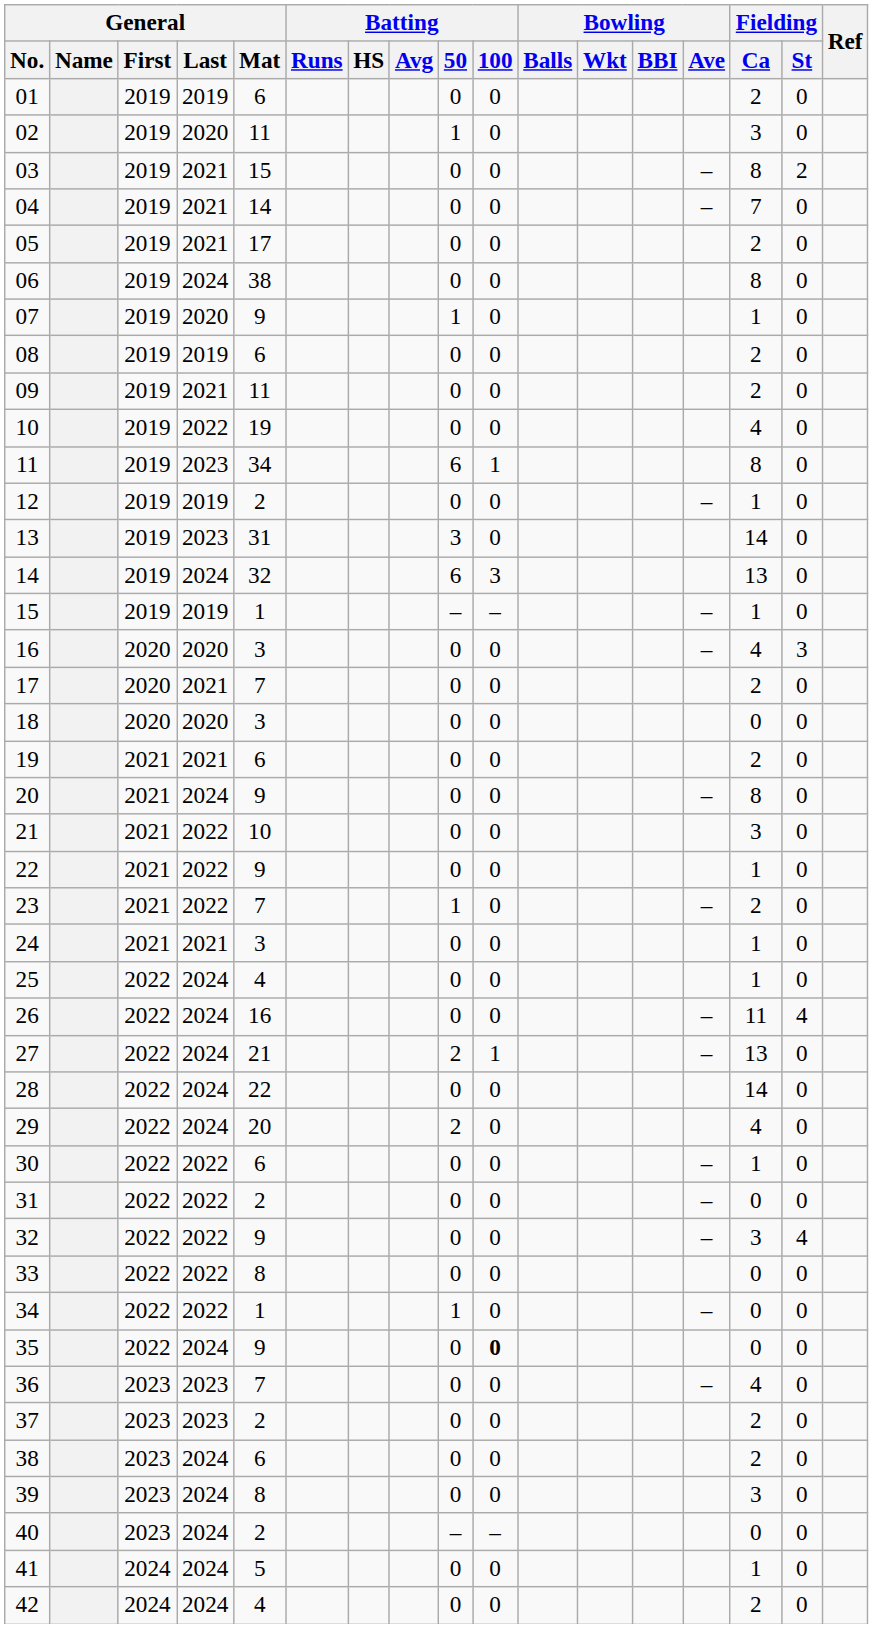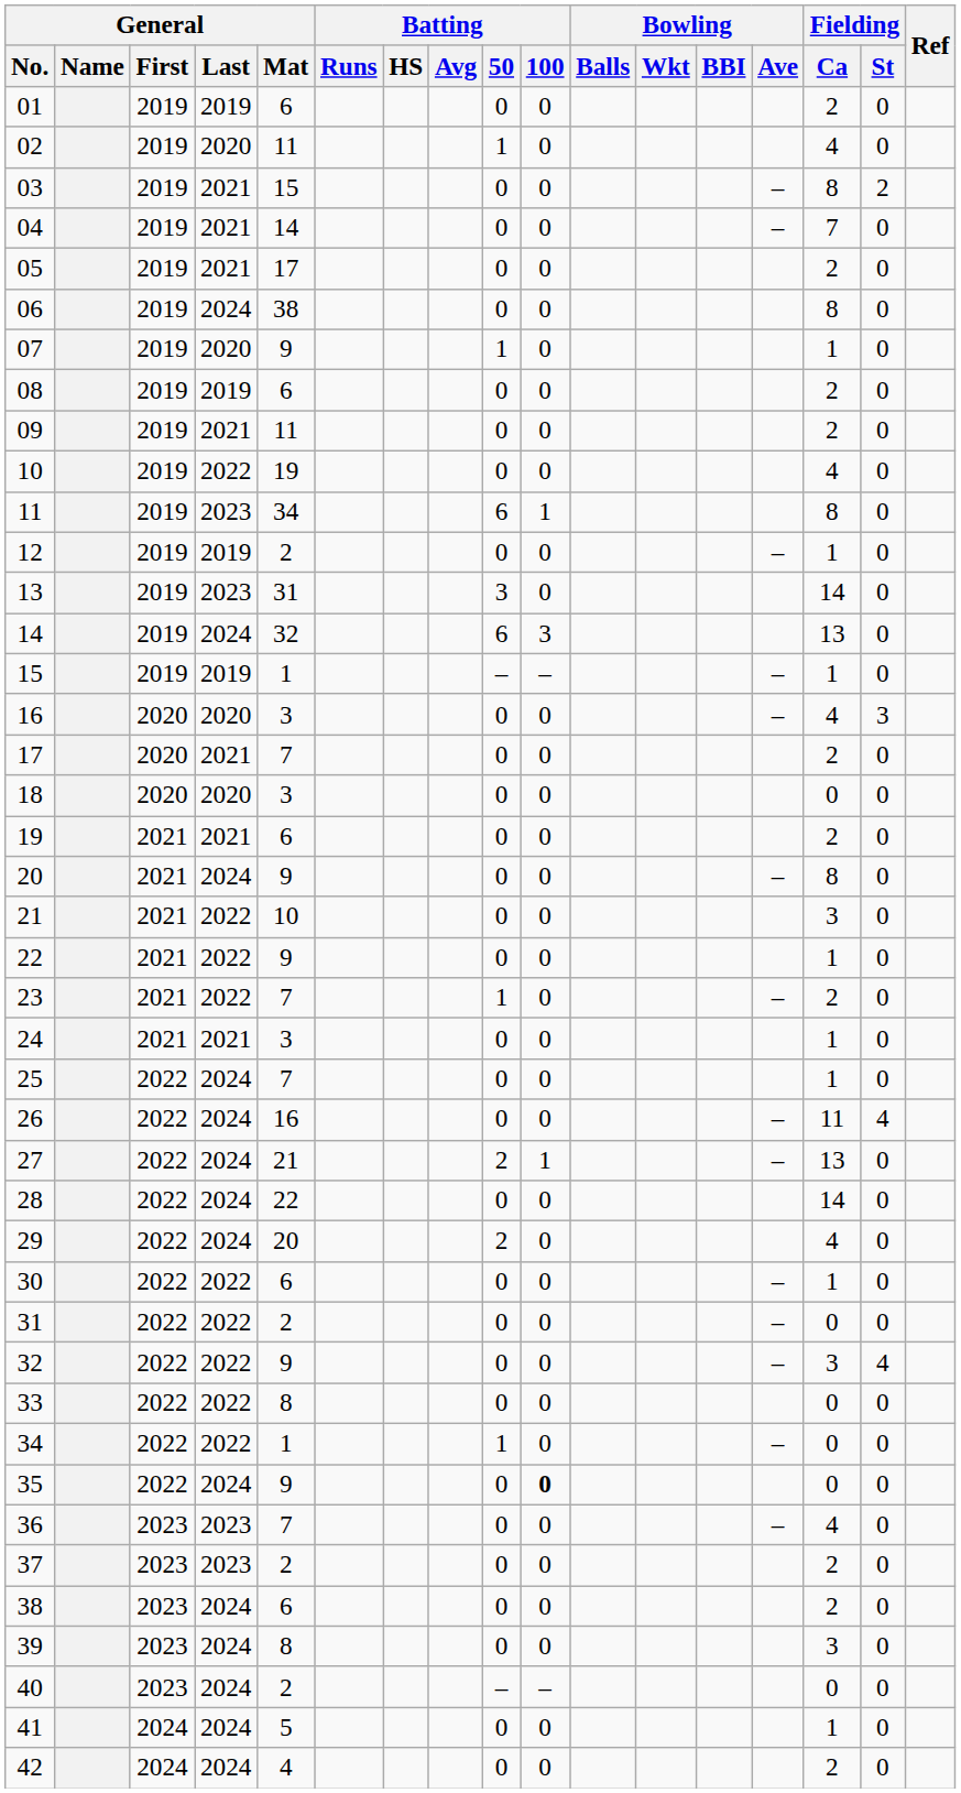 <table class="wikitable plainrowheaders sortable">
 <tr align="center">
 <th scope="col" colspan=5 class="unsortable">General</th>
 <th scope="col" colspan=5 class="unsortable"><a href='#'>Batting</a></th>
 <th scope="col" colspan=4 class="unsortable"><a href='#'>Bowling</a></th>
 <th scope="col" colspan=2 class="unsortable"><a href='#'>Fielding</a></th>
 <th scope="col" rowspan=2 class="unsortable">Ref</th>
 </tr>
 <tr align="center">
 <th scope="col">No.</th>
 <th scope="col">Name</th>
 <th scope="col">First</th>
 <th scope="col">Last</th>
 <th scope="col">Mat</th>
 <th scope="col"><a href='#'>Runs</a></th>
 <th scope="col">HS</th>
 <th scope="col"><a href='#'>Avg</a></th>
 <th scope="col"><a href='#'>50</a></th>
 <th scope="col"><a href='#'>100</a></th>
 <th scope="col"><a href='#'>Balls</a></th>
 <th scope="col"><a href='#'>Wkt</a></th>
 <th scope="col"><a href='#'>BBI</a></th>
 <th scope="col"><a href='#'>Ave</a></th>
 <th scope="col"><a href='#'>Ca</a></th>
 <th scope="col"><a href='#'>St</a></th>
 </tr>
 <tr align="center">
 <td><span>0</span>1</td>
 <th scope="row" align="left"></th>
 <td>2019</td>
 <td>2019</td>
 <td>6</td>
 <td></td>
 <td></td>
 <td></td>
 <td>0</td>
 <td>0</td>
 <td></td>
 <td></td>
 <td></td>
 <td></td>
 <td>2</td>
 <td>0</td>
 <td></td>
 </tr>
 <tr align="center">
 <td><span>0</span>2</td>
 <th scope="row" align="left"></th>
 <td>2019</td>
 <td>2020</td>
 <td>11</td>
 <td></td>
 <td></td>
 <td></td>
 <td>1</td>
 <td>0</td>
 <td></td>
 <td></td>
 <td></td>
 <td></td>
-<td>3</td>
+<td>4</td>
 <td>0</td>
 <td></td>
 </tr>
 <tr align="center">
 <td><span>0</span>3</td>
 <th scope="row" align="left"></th>
 <td>2019</td>
 <td>2021</td>
 <td>15</td>
 <td></td>
 <td></td>
 <td></td>
 <td>0</td>
 <td>0</td>
 <td></td>
 <td></td>
 <td></td>
 <td>–</td>
 <td>8</td>
 <td>2</td>
 <td></td>
 </tr>
 <tr align="center">
 <td><span>0</span>4</td>
 <th scope="row" align="left"></th>
 <td>2019</td>
 <td>2021</td>
 <td>14</td>
 <td></td>
 <td></td>
 <td></td>
 <td>0</td>
 <td>0</td>
 <td></td>
 <td></td>
 <td></td>
 <td>–</td>
 <td>7</td>
 <td>0</td>
 <td></td>
 </tr>
 <tr align="center">
 <td><span>0</span>5</td>
 <th scope="row" align="left"></th>
 <td>2019</td>
 <td>2021</td>
 <td>17</td>
 <td></td>
 <td></td>
 <td></td>
 <td>0</td>
 <td>0</td>
 <td></td>
 <td></td>
 <td></td>
 <td></td>
 <td>2</td>
 <td>0</td>
 <td></td>
 </tr>
 <tr align="center">
 <td><span>0</span>6</td>
 <th scope="row" align="left"></th>
 <td>2019</td>
 <td>2024</td>
 <td>38</td>
 <td></td>
 <td></td>
 <td></td>
 <td>0</td>
 <td>0</td>
 <td></td>
 <td></td>
 <td></td>
 <td></td>
 <td>8</td>
 <td>0</td>
 <td></td>
 </tr>
 <tr align="center">
 <td><span>0</span>7</td>
 <th scope="row" align="left"></th>
 <td>2019</td>
 <td>2020</td>
 <td>9</td>
 <td></td>
 <td></td>
 <td></td>
 <td>1</td>
 <td>0</td>
 <td></td>
 <td></td>
 <td></td>
 <td></td>
 <td>1</td>
 <td>0</td>
 <td></td>
 </tr>
 <tr align="center">
 <td><span>0</span>8</td>
 <th scope="row" align="left"></th>
 <td>2019</td>
 <td>2019</td>
 <td>6</td>
 <td></td>
 <td></td>
 <td></td>
 <td>0</td>
 <td>0</td>
 <td></td>
 <td></td>
 <td></td>
 <td></td>
 <td>2</td>
 <td>0</td>
 <td></td>
 </tr>
 <tr align="center">
 <td><span>0</span>9</td>
 <th scope="row" align="left"></th>
 <td>2019</td>
 <td>2021</td>
 <td>11</td>
 <td></td>
 <td></td>
 <td></td>
 <td>0</td>
 <td>0</td>
 <td></td>
 <td></td>
 <td></td>
 <td></td>
 <td>2</td>
 <td>0</td>
 <td></td>
 </tr>
 <tr align="center">
 <td>10</td>
 <th scope="row" align="left"></th>
 <td>2019</td>
 <td>2022</td>
 <td>19</td>
 <td></td>
 <td></td>
 <td></td>
 <td>0</td>
 <td>0</td>
 <td></td>
 <td></td>
 <td></td>
 <td></td>
 <td>4</td>
 <td>0</td>
 <td></td>
 </tr>
 <tr align="center">
 <td>11</td>
 <th scope="row" align="left"></th>
 <td>2019</td>
 <td>2023</td>
 <td>34</td>
 <td></td>
 <td></td>
 <td></td>
 <td>6</td>
 <td>1</td>
 <td></td>
 <td></td>
 <td></td>
 <td></td>
 <td>8</td>
 <td>0</td>
 <td></td>
 </tr>
 <tr align="center">
 <td>12</td>
 <th scope="row" align="left"></th>
 <td>2019</td>
 <td>2019</td>
 <td>2</td>
 <td></td>
 <td></td>
 <td></td>
 <td>0</td>
 <td>0</td>
 <td></td>
 <td></td>
 <td></td>
 <td>–</td>
 <td>1</td>
 <td>0</td>
 <td></td>
 </tr>
 <tr align="center">
 <td>13</td>
 <th scope="row" align="left"></th>
 <td>2019</td>
 <td>2023</td>
 <td>31</td>
 <td></td>
 <td></td>
 <td></td>
 <td>3</td>
 <td>0</td>
 <td></td>
 <td></td>
 <td></td>
 <td></td>
 <td>14</td>
 <td>0</td>
 <td></td>
 </tr>
 <tr align="center">
 <td>14</td>
 <th scope="row" align="left"></th>
 <td>2019</td>
 <td>2024</td>
 <td>32</td>
 <td></td>
 <td></td>
 <td></td>
 <td>6</td>
 <td>3</td>
 <td></td>
 <td></td>
 <td></td>
 <td></td>
 <td>13</td>
 <td>0</td>
 <td></td>
 </tr>
 <tr align="center">
 <td>15</td>
 <th scope="row" align="left"></th>
 <td>2019</td>
 <td>2019</td>
 <td>1</td>
 <td></td>
 <td></td>
 <td></td>
 <td>–</td>
 <td>–</td>
 <td></td>
 <td></td>
 <td></td>
 <td>–</td>
 <td>1</td>
 <td>0</td>
 <td></td>
 </tr>
 <tr align="center">
 <td>16</td>
 <th scope="row" align="left"></th>
 <td>2020</td>
 <td>2020</td>
 <td>3</td>
 <td></td>
 <td></td>
 <td></td>
 <td>0</td>
 <td>0</td>
 <td></td>
 <td></td>
 <td></td>
 <td>–</td>
 <td>4</td>
 <td>3</td>
 <td></td>
 </tr>
 <tr align="center">
 <td>17</td>
 <th scope="row" align="left"></th>
 <td>2020</td>
 <td>2021</td>
 <td>7</td>
 <td></td>
 <td></td>
 <td></td>
 <td>0</td>
 <td>0</td>
 <td></td>
 <td></td>
 <td></td>
 <td></td>
 <td>2</td>
 <td>0</td>
 <td></td>
 </tr>
 <tr align="center">
 <td>18</td>
 <th scope="row" align="left"></th>
 <td>2020</td>
 <td>2020</td>
 <td>3</td>
 <td></td>
 <td></td>
 <td></td>
 <td>0</td>
 <td>0</td>
 <td></td>
 <td></td>
 <td></td>
 <td></td>
 <td>0</td>
 <td>0</td>
 <td></td>
 </tr>
 <tr align="center">
 <td>19</td>
 <th scope="row" align="left"></th>
 <td>2021</td>
 <td>2021</td>
 <td>6</td>
 <td></td>
 <td></td>
 <td></td>
 <td>0</td>
 <td>0</td>
 <td></td>
 <td></td>
 <td></td>
 <td></td>
 <td>2</td>
 <td>0</td>
 <td></td>
 </tr>
 <tr align="center">
 <td>20</td>
 <th scope="row" align="left"></th>
 <td>2021</td>
 <td>2024</td>
 <td>9</td>
 <td></td>
 <td></td>
 <td></td>
 <td>0</td>
 <td>0</td>
 <td></td>
 <td></td>
 <td></td>
 <td>–</td>
 <td>8</td>
 <td>0</td>
 <td></td>
 </tr>
 <tr align="center">
 <td>21</td>
 <th scope="row" align="left"></th>
 <td>2021</td>
 <td>2022</td>
 <td>10</td>
 <td></td>
 <td></td>
 <td></td>
 <td>0</td>
 <td>0</td>
 <td></td>
 <td></td>
 <td></td>
 <td></td>
 <td>3</td>
 <td>0</td>
 <td></td>
 </tr>
 <tr align="center">
 <td>22</td>
 <th scope="row" align="left"></th>
 <td>2021</td>
 <td>2022</td>
 <td>9</td>
 <td></td>
 <td></td>
 <td></td>
 <td>0</td>
 <td>0</td>
 <td></td>
 <td></td>
 <td></td>
 <td></td>
 <td>1</td>
 <td>0</td>
 <td></td>
 </tr>
 <tr align="center">
 <td>23</td>
 <th scope="row" align="left"></th>
 <td>2021</td>
 <td>2022</td>
 <td>7</td>
 <td></td>
 <td></td>
 <td></td>
 <td>1</td>
 <td>0</td>
 <td></td>
 <td></td>
 <td></td>
 <td>–</td>
 <td>2</td>
 <td>0</td>
 <td></td>
 </tr>
 <tr align="center">
 <td>24</td>
 <th scope="row" align="left"></th>
 <td>2021</td>
 <td>2021</td>
 <td>3</td>
 <td></td>
 <td></td>
 <td></td>
 <td>0</td>
 <td>0</td>
 <td></td>
 <td></td>
 <td></td>
 <td></td>
 <td>1</td>
 <td>0</td>
 <td></td>
 </tr>
 <tr align="center">
 <td>25</td>
 <th scope="row" align="left"></th>
 <td>2022</td>
 <td>2024</td>
-<td>4</td>
+<td>7</td>
 <td></td>
 <td></td>
 <td></td>
 <td>0</td>
 <td>0</td>
 <td></td>
 <td></td>
 <td></td>
 <td></td>
 <td>1</td>
 <td>0</td>
 <td></td>
 </tr>
 <tr align="center">
 <td>26</td>
 <th scope="row" align="left"></th>
 <td>2022</td>
 <td>2024</td>
 <td>16</td>
 <td></td>
 <td></td>
 <td></td>
 <td>0</td>
 <td>0</td>
 <td></td>
 <td></td>
 <td></td>
 <td>–</td>
 <td>11</td>
 <td>4</td>
 <td></td>
 </tr>
 <tr align="center">
 <td>27</td>
 <th scope="row" align="left"></th>
 <td>2022</td>
 <td>2024</td>
 <td>21</td>
 <td></td>
 <td></td>
 <td></td>
 <td>2</td>
 <td>1</td>
 <td></td>
 <td></td>
 <td></td>
 <td>–</td>
 <td>13</td>
 <td>0</td>
 <td></td>
 </tr>
 <tr align="center">
 <td>28</td>
 <th scope="row" align="left"></th>
 <td>2022</td>
 <td>2024</td>
 <td>22</td>
 <td></td>
 <td></td>
 <td></td>
 <td>0</td>
 <td>0</td>
 <td></td>
 <td></td>
 <td></td>
 <td></td>
 <td>14</td>
 <td>0</td>
 <td></td>
 </tr>
 <tr align="center">
 <td>29</td>
 <th scope="row" align="left"></th>
 <td>2022</td>
 <td>2024</td>
 <td>20</td>
 <td></td>
 <td></td>
 <td></td>
 <td>2</td>
 <td>0</td>
 <td></td>
 <td></td>
 <td></td>
 <td></td>
 <td>4</td>
 <td>0</td>
 <td></td>
 </tr>
 <tr align="center">
 <td>30</td>
 <th scope="row" align="left"></th>
 <td>2022</td>
 <td>2022</td>
 <td>6</td>
 <td></td>
 <td></td>
 <td></td>
 <td>0</td>
 <td>0</td>
 <td></td>
 <td></td>
 <td></td>
 <td>–</td>
 <td>1</td>
 <td>0</td>
 <td></td>
 </tr>
 <tr align="center">
 <td>31</td>
 <th scope="row" align="left"></th>
 <td>2022</td>
 <td>2022</td>
 <td>2</td>
 <td></td>
 <td></td>
 <td></td>
 <td>0</td>
 <td>0</td>
 <td></td>
 <td></td>
 <td></td>
 <td>–</td>
 <td>0</td>
 <td>0</td>
 <td></td>
 </tr>
 <tr align="center">
 <td>32</td>
 <th scope="row" align="left"></th>
 <td>2022</td>
 <td>2022</td>
 <td>9</td>
 <td></td>
 <td></td>
 <td></td>
 <td>0</td>
 <td>0</td>
 <td></td>
 <td></td>
 <td></td>
 <td>–</td>
 <td>3</td>
 <td>4</td>
 <td></td>
 </tr>
 <tr align="center">
 <td>33</td>
 <th scope="row" align="left"></th>
 <td>2022</td>
 <td>2022</td>
 <td>8</td>
 <td></td>
 <td></td>
 <td></td>
 <td>0</td>
 <td>0</td>
 <td></td>
 <td></td>
 <td></td>
 <td></td>
 <td>0</td>
 <td>0</td>
 <td></td>
 </tr>
 <tr align="center">
 <td>34</td>
 <th scope="row" align="left"></th>
 <td>2022</td>
 <td>2022</td>
 <td>1</td>
 <td></td>
 <td></td>
 <td></td>
 <td>1</td>
 <td>0</td>
 <td></td>
 <td></td>
 <td></td>
 <td>–</td>
 <td>0</td>
 <td>0</td>
 <td></td>
 </tr>
 <tr align="center">
 <td>35</td>
 <th scope="row" align="left"></th>
 <td>2022</td>
 <td>2024</td>
 <td>9</td>
 <td></td>
 <td></td>
 <td></td>
 <td>0</td>
 <td><strong>0</strong></td>
 <td></td>
 <td></td>
 <td></td>
 <td></td>
 <td>0</td>
 <td>0</td>
 <td></td>
 </tr>
 <tr align="center">
 <td>36</td>
 <th scope="row" align="left"></th>
 <td>2023</td>
 <td>2023</td>
 <td>7</td>
 <td></td>
 <td></td>
 <td></td>
 <td>0</td>
 <td>0</td>
 <td></td>
 <td></td>
 <td></td>
 <td>–</td>
 <td>4</td>
 <td>0</td>
 <td></td>
 </tr>
 <tr align="center">
 <td>37</td>
 <th scope="row" align="left"></th>
 <td>2023</td>
 <td>2023</td>
 <td>2</td>
 <td></td>
 <td></td>
 <td></td>
 <td>0</td>
 <td>0</td>
 <td></td>
 <td></td>
 <td></td>
 <td></td>
 <td>2</td>
 <td>0</td>
 <td></td>
 </tr>
 <tr align="center">
 <td>38</td>
 <th scope="row" align="left"></th>
 <td>2023</td>
 <td>2024</td>
 <td>6</td>
 <td></td>
 <td></td>
 <td></td>
 <td>0</td>
 <td>0</td>
 <td></td>
 <td></td>
 <td></td>
 <td></td>
 <td>2</td>
 <td>0</td>
 <td></td>
 </tr>
 <tr align="center">
 <td>39</td>
 <th scope="row" align="left"></th>
 <td>2023</td>
 <td>2024</td>
 <td>8</td>
 <td></td>
 <td></td>
 <td></td>
 <td>0</td>
 <td>0</td>
 <td></td>
 <td></td>
 <td></td>
 <td></td>
 <td>3</td>
 <td>0</td>
 <td></td>
 </tr>
 <tr align="center">
 <td>40</td>
 <th scope="row" align="left"></th>
 <td>2023</td>
 <td>2024</td>
 <td>2</td>
 <td></td>
 <td></td>
 <td></td>
 <td>–</td>
 <td>–</td>
 <td></td>
 <td></td>
 <td></td>
 <td></td>
 <td>0</td>
 <td>0</td>
 <td></td>
 </tr>
 <tr align="center">
 <td>41</td>
 <th scope="row" align="left"></th>
 <td>2024</td>
 <td>2024</td>
 <td>5</td>
 <td></td>
 <td></td>
 <td></td>
 <td>0</td>
 <td>0</td>
 <td></td>
 <td></td>
 <td></td>
 <td></td>
 <td>1</td>
 <td>0</td>
 <td></td>
 </tr>
 <tr align="center">
 <td>42</td>
 <th scope="row" align="left"></th>
 <td>2024</td>
 <td>2024</td>
 <td>4</td>
 <td></td>
 <td></td>
 <td></td>
 <td>0</td>
 <td>0</td>
 <td></td>
 <td></td>
 <td></td>
 <td></td>
 <td>2</td>
 <td>0</td>
 <td></td>
 </tr>
 </table>
